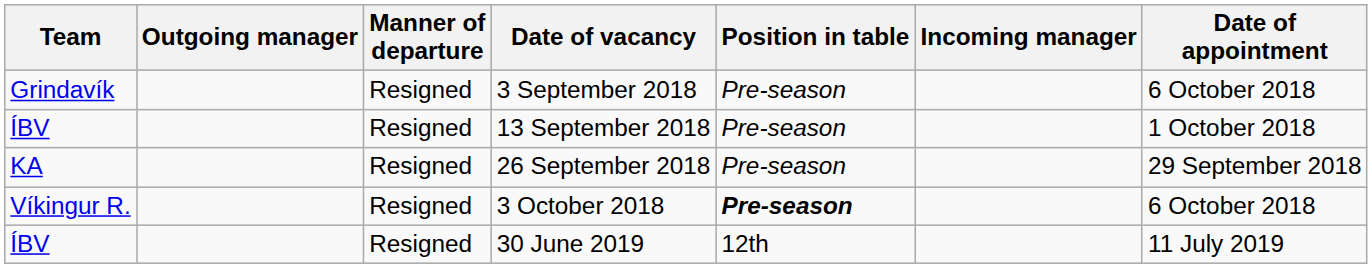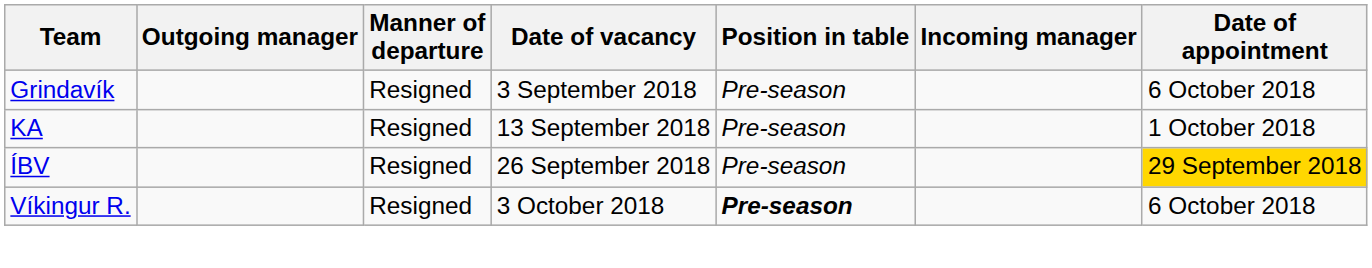 <table class="wikitable sortable">
 <tr>
 <th>Team</th>
 <th>Outgoing manager</th>
 <th>Manner of<br>departure</th>
 <th>Date of vacancy</th>
 <th>Position in table</th>
 <th>Incoming manager</th>
 <th>Date of<br>appointment</th>
 </tr>
 <tr>
 <td><a href='#'>Grindavík</a></td>
 <td> </td>
 <td rowspan=1>Resigned</td>
 <td>3 September 2018</td>
 <td><em>Pre-season</em></td>
 <td> </td>
 <td>6 October 2018</td>
 </tr>
 <tr>
-<td><a href='#'>ÍBV</a></td>
+<td><a href='#'>KA</a></td>
 <td> </td>
 <td rowspan=1>Resigned</td>
 <td>13 September 2018</td>
 <td><em>Pre-season</em></td>
 <td> </td>
 <td>1 October 2018</td>
 </tr>
 <tr>
-<td><a href='#'>KA</a></td>
+<td><a href='#'>ÍBV</a></td>
 <td> </td>
 <td rowspan=1>Resigned</td>
 <td>26 September 2018</td>
 <td><em>Pre-season</em></td>
 <td> </td>
-<td>29 September 2018</td>
+<td style="background: gold;">29 September 2018</td>
 </tr>
 <tr>
 <td><a href='#'>Víkingur R.</a></td>
 <td> </td>
 <td rowspan=1>Resigned</td>
 <td>3 October 2018</td>
 <td><strong><em>Pre-season</em></strong></td>
 <td> </td>
 <td>6 October 2018</td>
 </tr>
-<tr>
-<td><a href='#'>ÍBV</a></td>
-<td> </td>
-<td rowspan=1>Resigned</td>
-<td>30 June 2019</td>
-<td>12th</td>
-<td> </td>
-<td>11 July 2019</td>
-</tr>
 </table>
